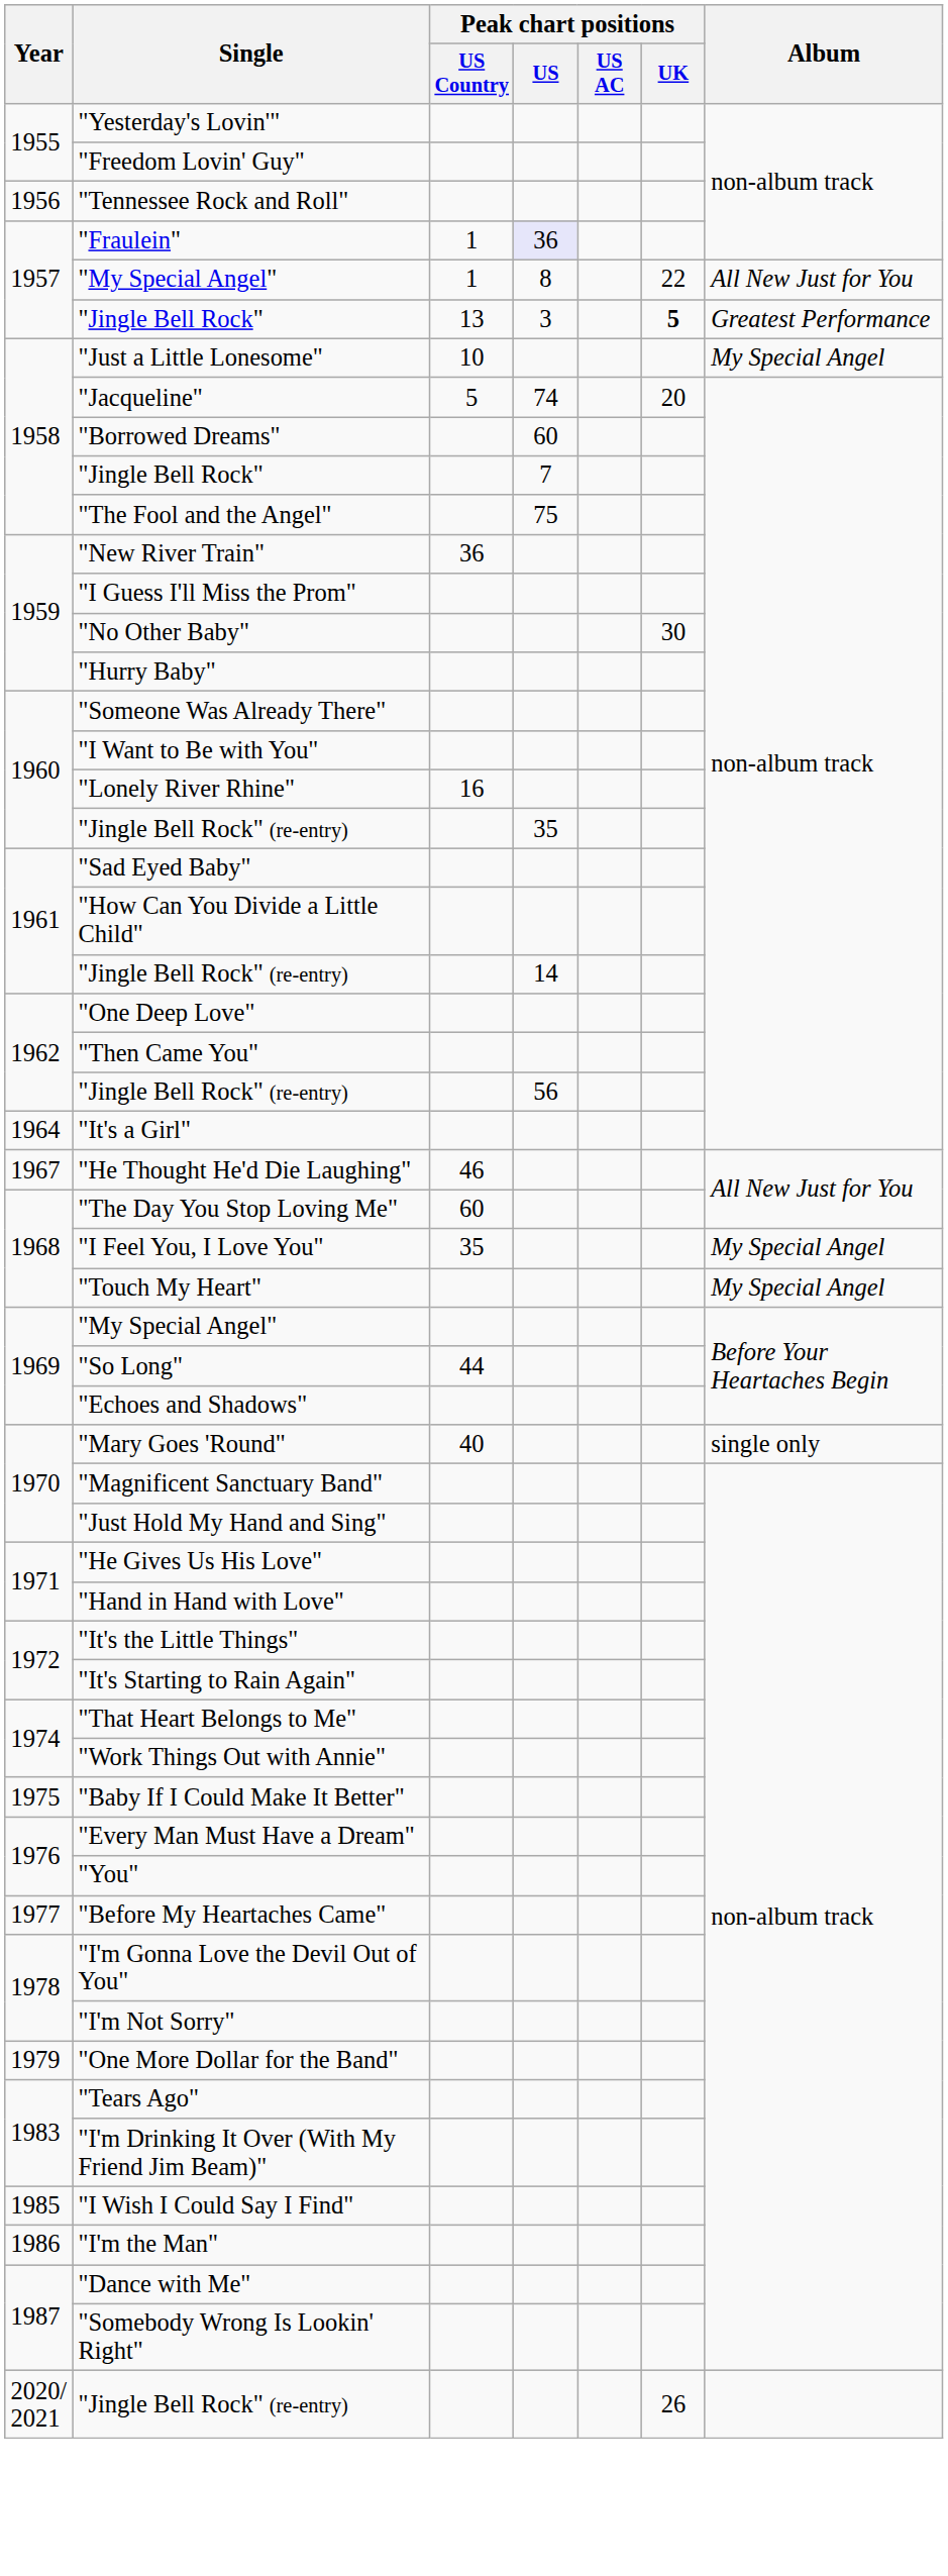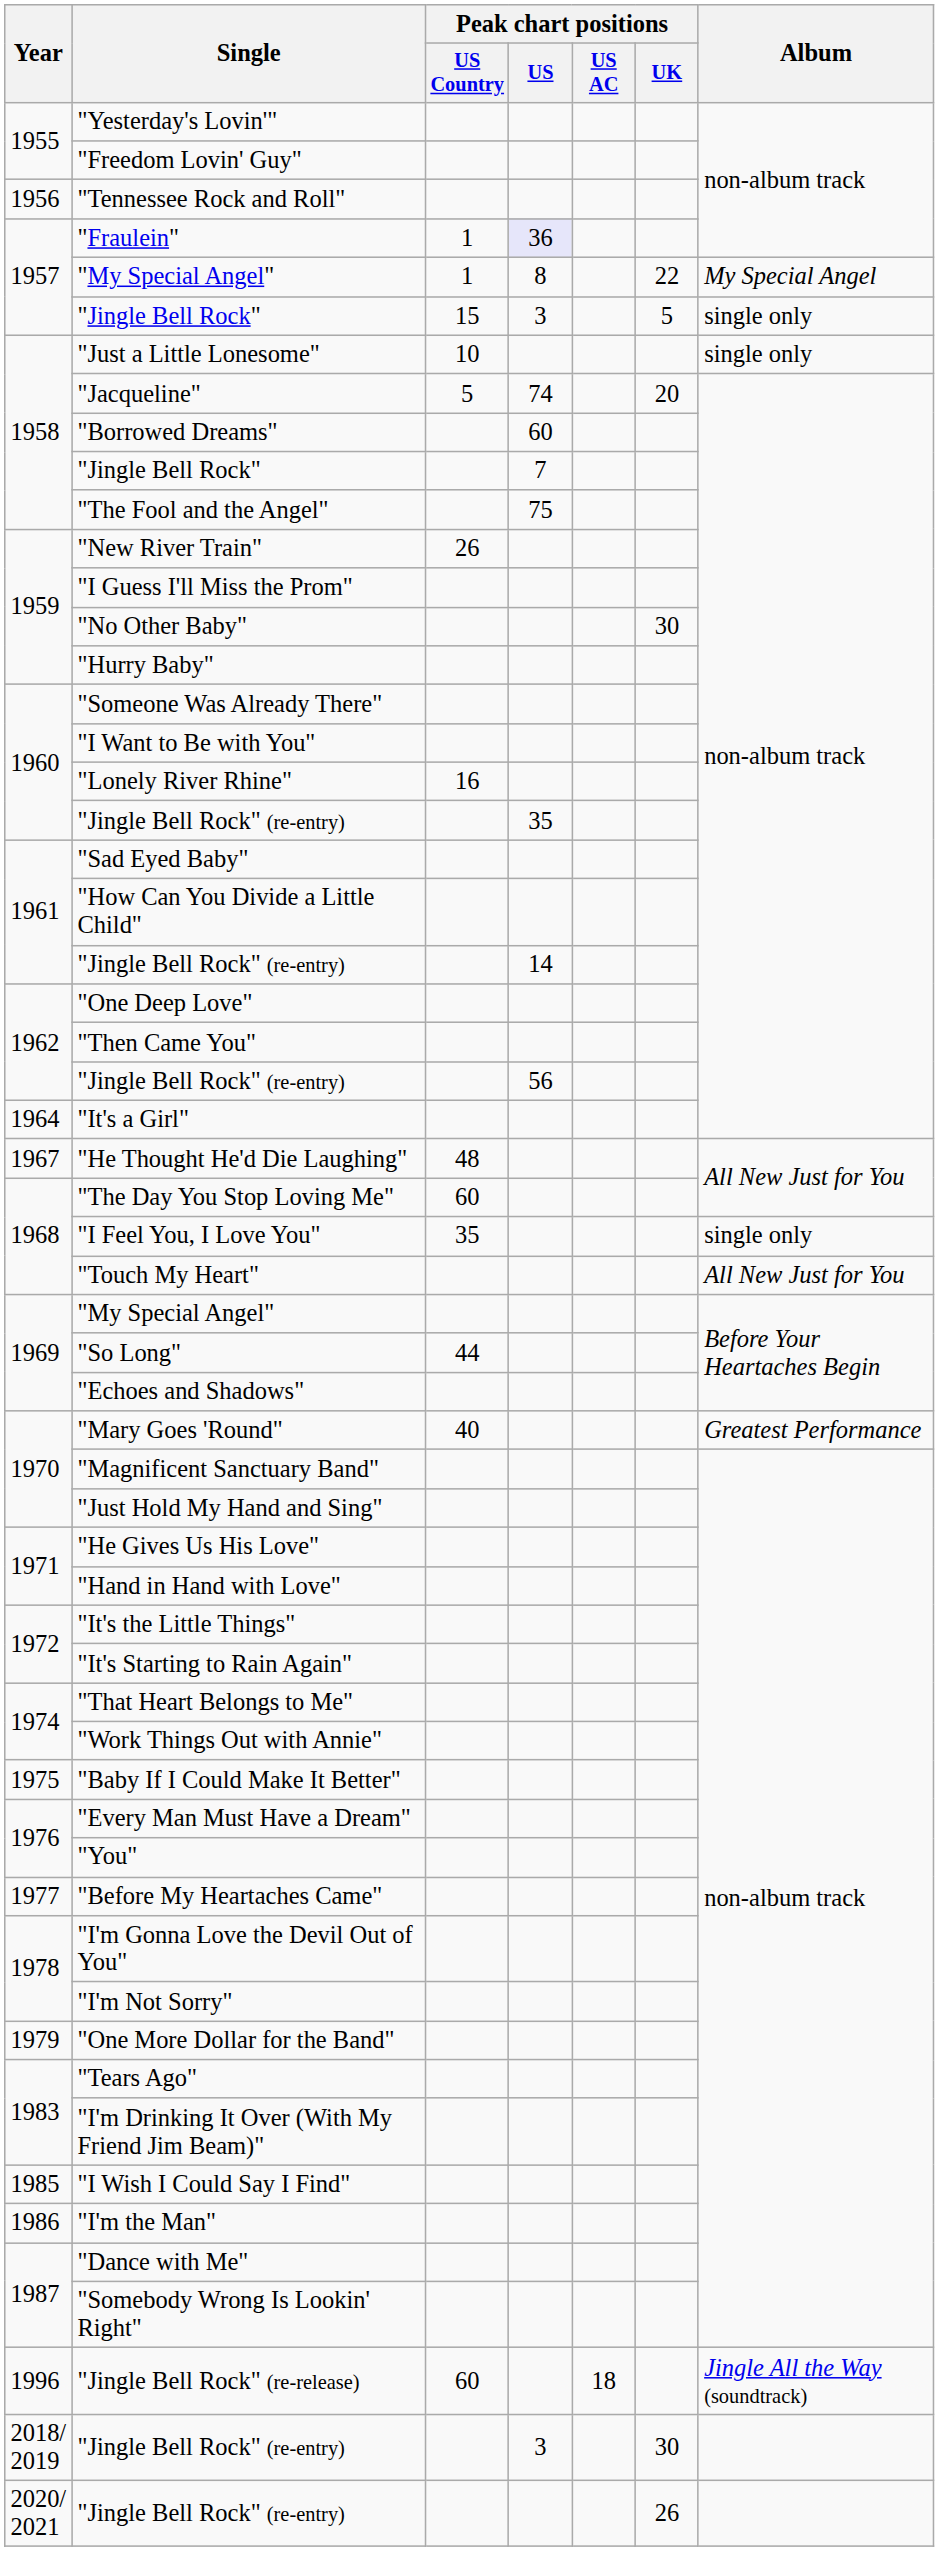 <table class="wikitable">
 <tr>
 <th rowspan="2">Year</th>
 <th rowspan="2">Single</th>
 <th colspan="4">Peak chart positions</th>
 <th rowspan="2">Album</th>
 </tr>
 <tr style="font-size:smaller;">
 <th style="width:35px;"><a href='#'>US Country</a><br></th>
 <th style="width:35px;"><a href='#'>US</a><br></th>
 <th style="width:35px;"><a href='#'>US AC</a><br></th>
 <th style="width:35px;"><a href='#'>UK</a><br></th>
 </tr>
 <tr>
 <td rowspan="2">1955</td>
 <td>"Yesterday's Lovin'"</td>
 <td></td>
 <td></td>
 <td></td>
 <td></td>
 <td rowspan="4">non-album track</td>
 </tr>
 <tr>
 <td>"Freedom Lovin' Guy"</td>
 <td></td>
 <td></td>
 <td></td>
 <td></td>
 </tr>
 <tr>
 <td>1956</td>
 <td>"Tennessee Rock and Roll"</td>
 <td></td>
 <td></td>
 <td></td>
 <td></td>
 </tr>
 <tr>
 <td rowspan="3">1957</td>
 <td>"<a href='#'>Fraulein</a>"</td>
 <td style="text-align:center;">1</td>
 <td style="background: lavender; text-align:center;">36</td>
 <td></td>
 <td></td>
 </tr>
 <tr>
 <td>"<a href='#'>My Special Angel</a>"</td>
 <td style="text-align:center;">1</td>
 <td style="text-align:center;">8</td>
 <td></td>
 <td style="text-align:center;">22</td>
-<td><em>All New Just for You</em></td>
+<td><em>My Special Angel</em></td>
 </tr>
 <tr>
 <td>"<a href='#'>Jingle Bell Rock</a>"</td>
-<td style="text-align:center;">13</td>
+<td style="text-align:center;">15</td>
 <td style="text-align:center;">3</td>
 <td></td>
-<td style="text-align:center;"><strong>5</strong></td>
-<td><em>Greatest Performance</em></td>
+<td style="text-align:center;">5</td>
+<td>single only</td>
 </tr>
 <tr>
 <td rowspan="5">1958</td>
 <td>"Just a Little Lonesome"</td>
 <td style="text-align:center;">10</td>
 <td></td>
 <td></td>
 <td></td>
-<td><em>My Special Angel</em></td>
+<td>single only</td>
 </tr>
 <tr>
 <td>"Jacqueline"</td>
 <td style="text-align:center;">5</td>
 <td style="text-align:center;">74</td>
 <td></td>
 <td style="text-align:center;">20</td>
 <td rowspan="19">non-album track</td>
 </tr>
 <tr>
 <td>"Borrowed Dreams"</td>
 <td></td>
 <td style="text-align:center;">60</td>
 <td></td>
 <td></td>
 </tr>
 <tr>
 <td>"Jingle Bell Rock"</td>
 <td></td>
 <td style="text-align:center;">7</td>
 <td></td>
 <td></td>
 </tr>
 <tr>
 <td>"The Fool and the Angel"</td>
 <td></td>
 <td style="text-align:center;">75</td>
 <td></td>
 <td></td>
 </tr>
 <tr>
 <td rowspan="4">1959</td>
 <td>"New River Train"</td>
-<td style="text-align:center;">36</td>
+<td style="text-align:center;">26</td>
 <td></td>
 <td></td>
 <td></td>
 </tr>
 <tr>
 <td>"I Guess I'll Miss the Prom"</td>
 <td></td>
 <td></td>
 <td></td>
 <td></td>
 </tr>
 <tr>
 <td>"No Other Baby"</td>
 <td></td>
 <td></td>
 <td></td>
 <td style="text-align:center;">30</td>
 </tr>
 <tr>
 <td>"Hurry Baby"</td>
 <td></td>
 <td></td>
 <td></td>
 <td></td>
 </tr>
 <tr>
 <td rowspan="4">1960</td>
 <td>"Someone Was Already There"</td>
 <td></td>
 <td></td>
 <td></td>
 <td></td>
 </tr>
 <tr>
 <td>"I Want to Be with You"</td>
 <td></td>
 <td></td>
 <td></td>
 <td></td>
 </tr>
 <tr>
 <td>"Lonely River Rhine"</td>
 <td style="text-align:center;">16</td>
 <td></td>
 <td></td>
 <td></td>
 </tr>
 <tr>
 <td>"Jingle Bell Rock" <small>(re-entry)</small></td>
 <td></td>
 <td style="text-align:center;">35</td>
 <td></td>
 <td></td>
 </tr>
 <tr>
 <td rowspan="3">1961</td>
 <td>"Sad Eyed Baby"</td>
 <td></td>
 <td></td>
 <td></td>
 <td></td>
 </tr>
 <tr>
 <td>"How Can You Divide a Little Child"</td>
 <td></td>
 <td></td>
 <td></td>
 <td></td>
 </tr>
 <tr>
 <td>"Jingle Bell Rock" <small>(re-entry)</small></td>
 <td></td>
 <td style="text-align:center;">14</td>
 <td></td>
 <td></td>
 </tr>
 <tr>
 <td rowspan="3">1962</td>
 <td>"One Deep Love"</td>
 <td></td>
 <td></td>
 <td></td>
 <td></td>
 </tr>
 <tr>
 <td>"Then Came You"</td>
 <td></td>
 <td></td>
 <td></td>
 <td></td>
 </tr>
 <tr>
 <td>"Jingle Bell Rock" <small>(re-entry)</small></td>
 <td></td>
 <td style="text-align:center;">56</td>
 <td></td>
 <td></td>
 </tr>
 <tr>
 <td>1964</td>
 <td>"It's a Girl"</td>
 <td></td>
 <td></td>
 <td></td>
 <td></td>
 </tr>
 <tr>
 <td>1967</td>
 <td>"He Thought He'd Die Laughing"</td>
-<td style="text-align:center;">46</td>
+<td style="text-align:center;">48</td>
 <td></td>
 <td></td>
 <td></td>
 <td rowspan="2"><em>All New Just for You</em></td>
 </tr>
 <tr>
 <td rowspan="3">1968</td>
 <td>"The Day You Stop Loving Me"</td>
 <td style="text-align:center;">60</td>
 <td></td>
 <td></td>
 <td></td>
 </tr>
 <tr>
 <td>"I Feel You, I Love You"</td>
 <td style="text-align:center;">35</td>
 <td></td>
 <td></td>
 <td></td>
-<td><em>My Special Angel</em></td>
+<td>single only</td>
 </tr>
 <tr>
 <td>"Touch My Heart"</td>
 <td></td>
 <td></td>
 <td></td>
 <td></td>
-<td><em>My Special Angel</em></td>
+<td><em>All New Just for You</em></td>
 </tr>
 <tr>
 <td rowspan="3">1969</td>
 <td>"My Special Angel"</td>
 <td></td>
 <td></td>
 <td></td>
 <td></td>
 <td rowspan="3"><em>Before Your Heartaches Begin</em></td>
 </tr>
 <tr>
 <td>"So Long"</td>
 <td style="text-align:center;">44</td>
 <td></td>
 <td></td>
 <td></td>
 </tr>
 <tr>
 <td>"Echoes and Shadows"</td>
 <td></td>
 <td></td>
 <td></td>
 <td></td>
 </tr>
 <tr>
 <td rowspan="3">1970</td>
 <td>"Mary Goes 'Round"</td>
 <td style="text-align:center;">40</td>
 <td></td>
 <td></td>
 <td></td>
-<td>single only</td>
+<td><em>Greatest Performance</em></td>
 </tr>
 <tr>
 <td>"Magnificent Sanctuary Band"</td>
 <td></td>
 <td></td>
 <td></td>
 <td></td>
 <td rowspan="21">non-album track</td>
 </tr>
 <tr>
 <td>"Just Hold My Hand and Sing"</td>
 <td></td>
 <td></td>
 <td></td>
 <td></td>
 </tr>
 <tr>
 <td rowspan="2">1971</td>
 <td>"He Gives Us His Love"</td>
 <td></td>
 <td></td>
 <td></td>
 <td></td>
 </tr>
 <tr>
 <td>"Hand in Hand with Love"</td>
 <td></td>
 <td></td>
 <td></td>
 <td></td>
 </tr>
 <tr>
 <td rowspan="2">1972</td>
 <td>"It's the Little Things"</td>
 <td></td>
 <td></td>
 <td></td>
 <td></td>
 </tr>
 <tr>
 <td>"It's Starting to Rain Again"</td>
 <td></td>
 <td></td>
 <td></td>
 <td></td>
 </tr>
 <tr>
 <td rowspan="2">1974</td>
 <td>"That Heart Belongs to Me"</td>
 <td></td>
 <td></td>
 <td></td>
 <td></td>
 </tr>
 <tr>
 <td>"Work Things Out with Annie"</td>
 <td></td>
 <td></td>
 <td></td>
 <td></td>
 </tr>
 <tr>
 <td>1975</td>
 <td>"Baby If I Could Make It Better"</td>
 <td></td>
 <td></td>
 <td></td>
 <td></td>
 </tr>
 <tr>
 <td rowspan="2">1976</td>
 <td>"Every Man Must Have a Dream"</td>
 <td></td>
 <td></td>
 <td></td>
 <td></td>
 </tr>
 <tr>
 <td>"You"</td>
 <td></td>
 <td></td>
 <td></td>
 <td></td>
 </tr>
 <tr>
 <td>1977</td>
 <td>"Before My Heartaches Came"</td>
 <td></td>
 <td></td>
 <td></td>
 <td></td>
 </tr>
 <tr>
 <td rowspan="2">1978</td>
 <td>"I'm Gonna Love the Devil Out of You"</td>
 <td></td>
 <td></td>
 <td></td>
 <td></td>
 </tr>
 <tr>
 <td>"I'm Not Sorry"</td>
 <td></td>
 <td></td>
 <td></td>
 <td></td>
 </tr>
 <tr>
 <td>1979</td>
 <td>"One More Dollar for the Band"</td>
 <td></td>
 <td></td>
 <td></td>
 <td></td>
 </tr>
 <tr>
 <td rowspan="2">1983</td>
 <td>"Tears Ago"</td>
 <td></td>
 <td></td>
 <td></td>
 <td></td>
 </tr>
 <tr>
 <td>"I'm Drinking It Over (With My Friend Jim Beam)"</td>
 <td></td>
 <td></td>
 <td></td>
 <td></td>
 </tr>
 <tr>
 <td>1985</td>
 <td>"I Wish I Could Say I Find"</td>
 <td></td>
 <td></td>
 <td></td>
 <td></td>
 </tr>
 <tr>
 <td>1986</td>
 <td>"I'm the Man"</td>
 <td></td>
 <td></td>
 <td></td>
 <td></td>
 </tr>
 <tr>
 <td rowspan="2">1987</td>
 <td>"Dance with Me"</td>
 <td></td>
 <td></td>
 <td></td>
 <td></td>
 </tr>
 <tr>
 <td>"Somebody Wrong Is Lookin' Right"</td>
 <td></td>
 <td></td>
 <td></td>
 <td></td>
 </tr>
 <tr>
+<td>1996</td>
+<td>"Jingle Bell Rock" <small>(re-release)</small></td>
+<td style="text-align:center;">60</td>
+<td></td>
+<td style="text-align:center;">18</td>
+<td></td>
+<td><em><a href='#'>Jingle All the Way</a></em> <small>(soundtrack)</small></td>
+</tr>
+<tr>
+<td>2018/<br>2019</td>
+<td>"Jingle Bell Rock" <small>(re-entry)</small></td>
+<td></td>
+<td style="text-align:center;">3<br></td>
+<td></td>
+<td style="text-align:center;">30</td>
+<td></td>
+</tr>
+<tr>
 <td>2020/<br>2021</td>
 <td>"Jingle Bell Rock" <small>(re-entry)</small></td>
 <td></td>
 <td></td>
 <td></td>
 <td style="text-align:center;">26</td>
 <td></td>
 </tr>
 </table>
